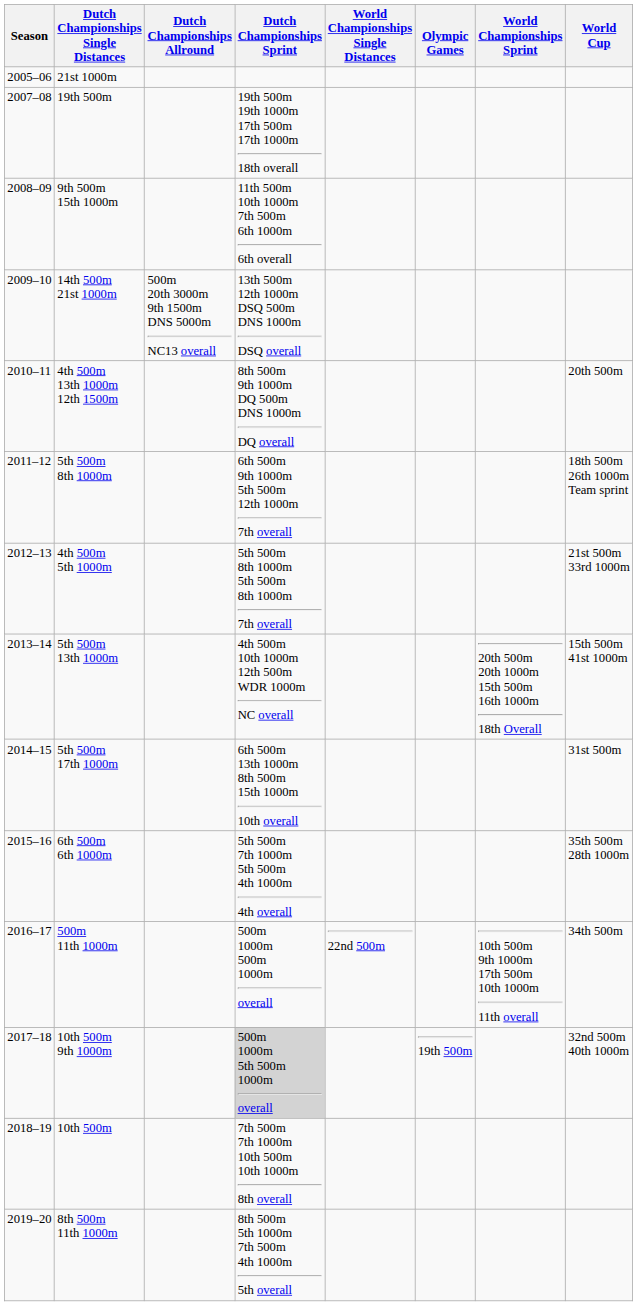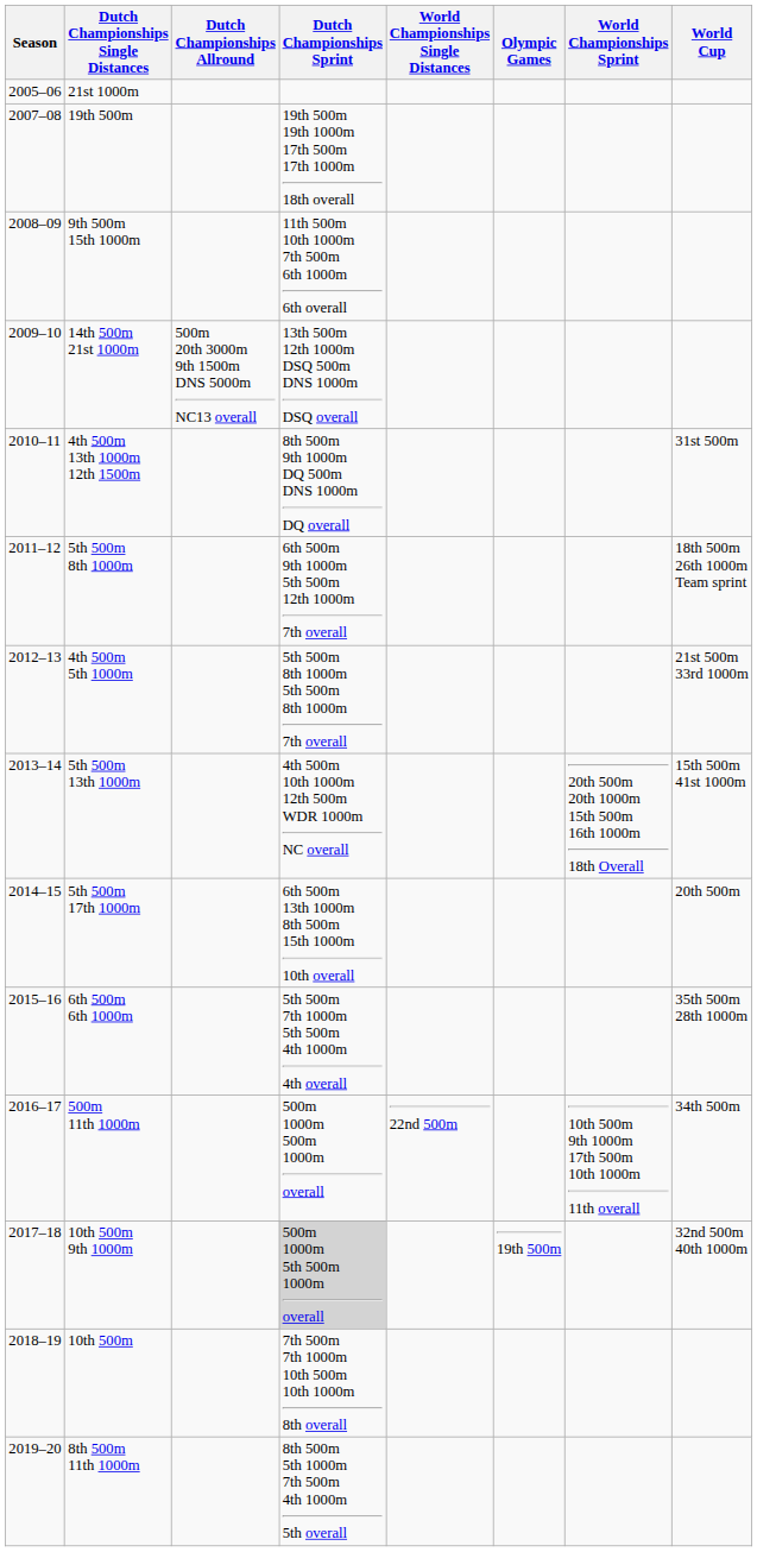 <table class="wikitable">
 <tr>
 <th>Season</th>
 <th><a href='#'>Dutch <br> Championships <br> Single <br> Distances</a></th>
 <th><a href='#'>Dutch <br> Championships <br> Allround</a></th>
 <th><a href='#'>Dutch <br> Championships <br> Sprint</a></th>
 <th><a href='#'>World <br> Championships <br> Single <br> Distances</a></th>
 <th> <br> <a href='#'>Olympic <br> Games</a></th>
 <th><a href='#'>World <br> Championships <br> Sprint</a></th>
 <th><a href='#'>World <br> Cup</a></th>
 </tr>
 <tr style="vertical-align: top;">
 <td>2005–06</td>
 <td>21st  1000m</td>
 <td></td>
 <td></td>
 <td></td>
 <td></td>
 <td></td>
 </tr>
 <tr style="vertical-align: top;">
 <td>2007–08</td>
 <td>19th  500m</td>
 <td></td>
 <td>19th 500m <br> 19th 1000m <br> 17th 500m <br> 17th 1000m <hr> 18th overall</td>
 <td></td>
 <td></td>
 <td></td>
 <td></td>
 </tr>
 <tr style="vertical-align: top;">
 <td>2008–09</td>
 <td>9th  500m <br>15th 1000m</td>
 <td></td>
 <td>11th 500m <br> 10th 1000m <br> 7th 500m <br> 6th 1000m <hr> 6th overall</td>
 <td></td>
 <td></td>
 <td></td>
 <td></td>
 </tr>
 <tr style="vertical-align: top;">
 <td>2009–10</td>
 <td>14th <a href='#'>500m</a> <br> 21st <a href='#'>1000m</a></td>
 <td> 500m <br> 20th 3000m <br> 9th 1500m <br> DNS 5000m <hr> NC13 <a href='#'>overall</a></td>
 <td>13th 500m <br> 12th 1000m <br> DSQ 500m <br> DNS 1000m <hr> DSQ <a href='#'>overall</a></td>
 <td></td>
 <td></td>
 <td></td>
 <td></td>
 </tr>
 <tr style="vertical-align: top;">
 <td>2010–11</td>
 <td>4th <a href='#'>500m</a> <br> 13th <a href='#'>1000m</a> <br> 12th <a href='#'>1500m</a></td>
 <td></td>
 <td>8th 500m <br> 9th 1000m <br> DQ 500m <br> DNS 1000m <hr> DQ <a href='#'>overall</a></td>
 <td></td>
 <td></td>
 <td></td>
-<td>20th  500m</td>
+<td>31st  500m</td>
 </tr>
 <tr style="vertical-align: top;">
 <td>2011–12</td>
 <td>5th <a href='#'>500m</a> <br> 8th <a href='#'>1000m</a></td>
 <td></td>
 <td>6th 500m <br> 9th 1000m <br> 5th 500m <br> 12th 1000m <hr> 7th <a href='#'>overall</a></td>
 <td></td>
 <td></td>
 <td></td>
 <td>18th 500m <br> 26th 1000m <br>  Team sprint</td>
 </tr>
 <tr style="vertical-align: top;">
 <td>2012–13</td>
 <td>4th <a href='#'>500m</a> <br> 5th <a href='#'>1000m</a></td>
 <td></td>
 <td>5th 500m <br> 8th 1000m <br> 5th 500m <br> 8th 1000m <hr> 7th <a href='#'>overall</a></td>
 <td></td>
 <td></td>
 <td></td>
 <td>21st 500m <br> 33rd 1000m</td>
 </tr>
 <tr style="vertical-align: top;">
 <td>2013–14</td>
 <td>5th <a href='#'>500m</a> <br> 13th <a href='#'>1000m</a></td>
 <td></td>
 <td>4th 500m <br> 10th 1000m <br> 12th 500m <br> WDR 1000m <hr> NC <a href='#'>overall</a></td>
 <td></td>
 <td></td>
 <td> <hr> 20th 500m <br> 20th 1000m <br> 15th 500m <br> 16th 1000m <hr> 18th <a href='#'>Overall</a></td>
 <td>15th 500m <br> 41st 1000m</td>
 </tr>
 <tr style="vertical-align: top;">
 <td>2014–15</td>
 <td>5th <a href='#'>500m</a> <br> 17th <a href='#'>1000m</a> <br></td>
 <td></td>
 <td>6th 500m <br> 13th 1000m <br> 8th 500m <br> 15th 1000m <hr> 10th <a href='#'>overall</a></td>
 <td></td>
 <td></td>
 <td></td>
-<td>31st  500m</td>
+<td>20th  500m</td>
 </tr>
 <tr style="vertical-align: top;">
 <td>2015–16</td>
 <td>6th <a href='#'>500m</a> <br> 6th <a href='#'>1000m</a></td>
 <td></td>
 <td>5th 500m <br> 7th 1000m <br> 5th 500m <br> 4th 1000m <hr> 4th <a href='#'>overall</a></td>
 <td></td>
 <td></td>
 <td></td>
 <td>35th 500m <br> 28th 1000m</td>
 </tr>
 <tr style="vertical-align: top;">
 <td>2016–17</td>
 <td> <a href='#'>500m</a> <br> 11th <a href='#'>1000m</a></td>
 <td></td>
 <td> 500m <br>  1000m <br>  500m <br>  1000m <hr>  <a href='#'>overall</a></td>
 <td> <hr> 22nd <a href='#'>500m</a></td>
 <td></td>
 <td> <hr> 10th 500m <br> 9th 1000m <br> 17th 500m <br> 10th 1000m <hr> 11th <a href='#'>overall</a></td>
 <td>34th  500m</td>
 </tr>
 <tr style="vertical-align: top;">
 <td>2017–18</td>
 <td>10th <a href='#'>500m</a> <br> 9th <a href='#'>1000m</a></td>
 <td></td>
 <td style="background: lightgrey;"> 500m <br>  1000m <br> 5th 500m <br>  1000m <hr>  <a href='#'>overall</a></td>
 <td></td>
 <td> <hr> 19th <a href='#'>500m</a></td>
 <td></td>
 <td>32nd 500m <br> 40th 1000m</td>
 </tr>
 <tr style="vertical-align: top;">
 <td>2018–19</td>
 <td>10th <a href='#'>500m</a></td>
 <td></td>
 <td>7th 500m <br> 7th 1000m <br> 10th 500m <br> 10th 1000m <hr> 8th <a href='#'>overall</a></td>
 <td></td>
 <td></td>
 <td></td>
 <td></td>
 </tr>
 <tr style="vertical-align: top;">
 <td>2019–20</td>
 <td>8th <a href='#'>500m</a> <br> 11th <a href='#'>1000m</a></td>
 <td></td>
 <td>8th 500m <br> 5th 1000m <br>7th 500m <br> 4th 1000m <hr> 5th <a href='#'>overall</a></td>
 <td></td>
 <td></td>
 <td></td>
 <td></td>
 </tr>
 </table>
